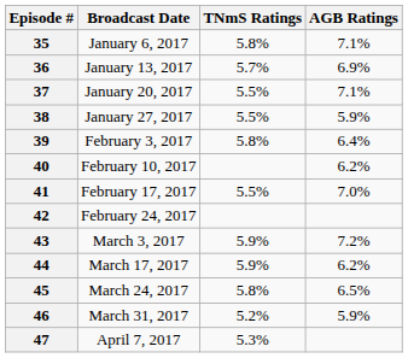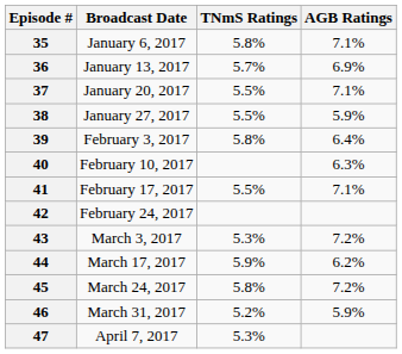 <table class="wikitable sortable" style="text-align:center;">
 <tr>
 <th>Episode #</th>
 <th>Broadcast Date</th>
 <th>TNmS Ratings</th>
 <th>AGB Ratings</th>
 </tr>
 <tr>
 <th>35</th>
 <td>January 6, 2017</td>
 <td>5.8%</td>
 <td>7.1%</td>
 </tr>
 <tr>
 <th>36</th>
 <td>January 13, 2017</td>
 <td>5.7%</td>
 <td>6.9%</td>
 </tr>
 <tr>
 <th>37</th>
 <td>January 20, 2017</td>
 <td>5.5%</td>
 <td>7.1%</td>
 </tr>
 <tr>
 <th>38</th>
 <td>January 27, 2017</td>
 <td>5.5%</td>
 <td>5.9%</td>
 </tr>
 <tr>
 <th>39</th>
 <td>February 3, 2017</td>
 <td>5.8%</td>
 <td>6.4%</td>
 </tr>
 <tr>
 <th>40</th>
 <td>February 10, 2017</td>
 <td></td>
-<td>6.2%</td>
+<td>6.3%</td>
 </tr>
 <tr>
 <th>41</th>
 <td>February 17, 2017</td>
 <td>5.5%</td>
-<td>7.0%</td>
+<td>7.1%</td>
 </tr>
 <tr>
 <th>42</th>
 <td>February 24, 2017</td>
 <td></td>
 <td></td>
 </tr>
 <tr>
 <th>43</th>
 <td>March 3, 2017</td>
-<td>5.9%</td>
+<td>5.3%</td>
 <td>7.2%</td>
 </tr>
 <tr>
 <th>44</th>
 <td>March 17, 2017</td>
 <td>5.9%</td>
 <td>6.2%</td>
 </tr>
 <tr>
 <th>45</th>
 <td>March 24, 2017</td>
 <td>5.8%</td>
-<td>6.5%</td>
+<td>7.2%</td>
 </tr>
 <tr>
 <th>46</th>
 <td>March 31, 2017</td>
 <td>5.2%</td>
 <td>5.9%</td>
 </tr>
 <tr>
 <th>47</th>
 <td>April 7, 2017</td>
 <td>5.3%</td>
 <td></td>
 </tr>
 </table>
